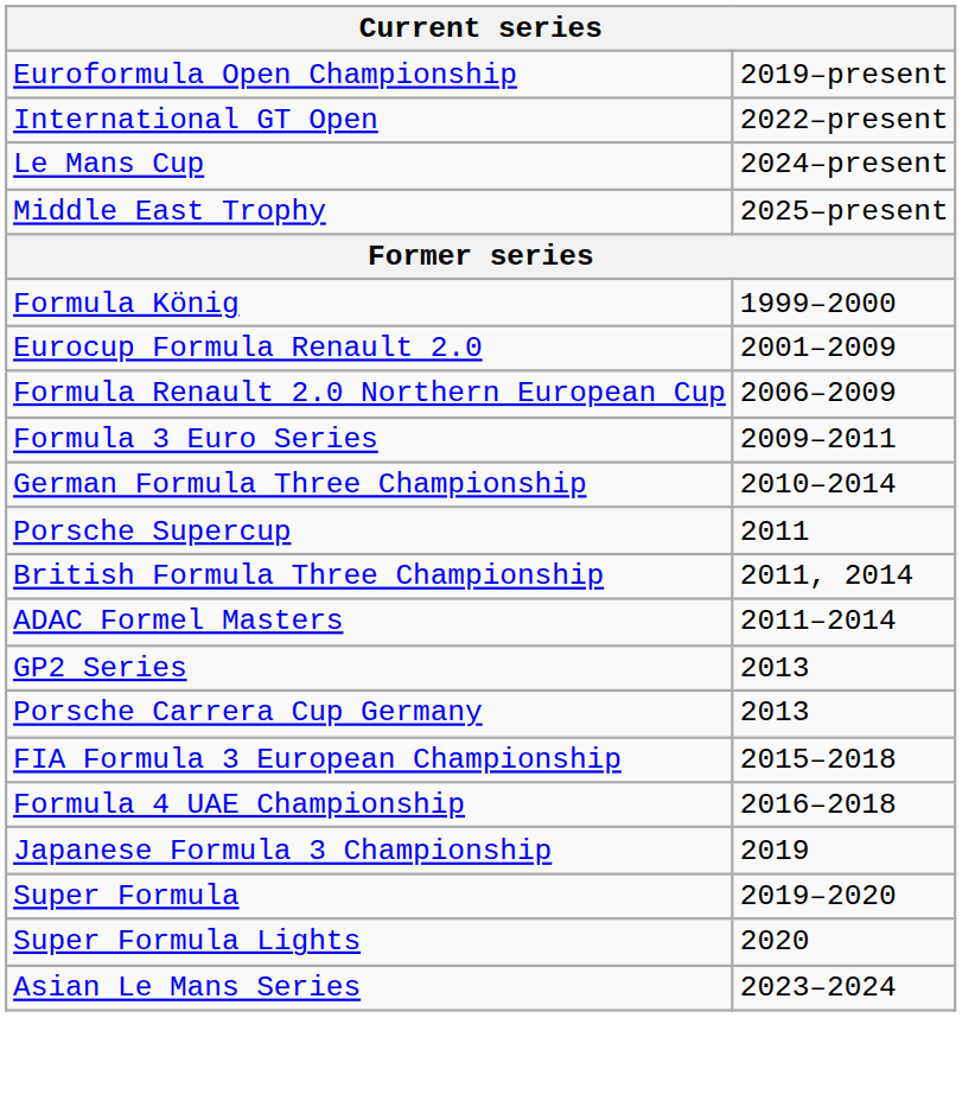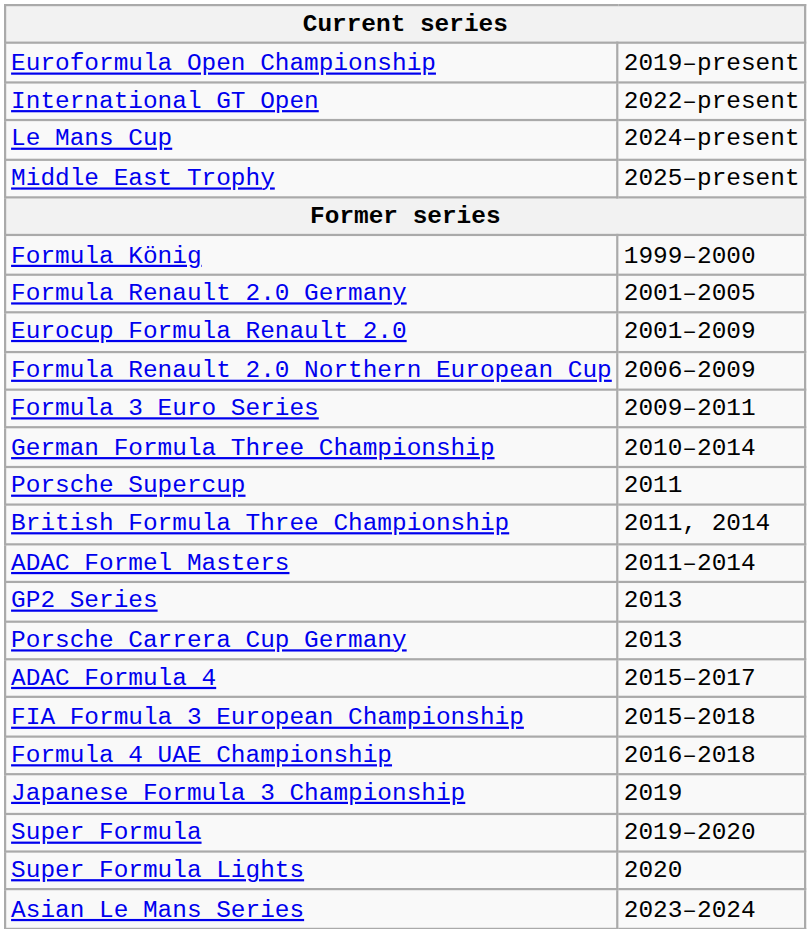 <table class="wikitable" border="1" style="font-size:85%;">
 <tr>
 <th colspan=2>Current series</th>
 </tr>
 <tr>
 <td><a href='#'>Euroformula Open Championship</a></td>
 <td>2019–present</td>
 </tr>
 <tr>
 <td><a href='#'>International GT Open</a></td>
 <td>2022–present</td>
 </tr>
 <tr>
 <td><a href='#'>Le Mans Cup</a></td>
 <td>2024–present</td>
 </tr>
 <tr>
 <td><a href='#'>Middle East Trophy</a></td>
 <td>2025–present</td>
 </tr>
 <tr>
 <th colspan=2>Former series</th>
 </tr>
 <tr>
 <td><a href='#'>Formula König</a></td>
 <td>1999–2000</td>
+</tr>
+<tr>
+<td><a href='#'>Formula Renault 2.0 Germany</a></td>
+<td>2001–2005</td>
 </tr>
 <tr>
 <td><a href='#'>Eurocup Formula Renault 2.0</a></td>
 <td>2001–2009</td>
 </tr>
 <tr>
 <td><a href='#'>Formula Renault 2.0 Northern European Cup</a></td>
 <td>2006–2009</td>
 </tr>
 <tr>
 <td><a href='#'>Formula 3 Euro Series</a></td>
 <td>2009–2011</td>
 </tr>
 <tr>
 <td><a href='#'>German Formula Three Championship</a></td>
 <td>2010–2014</td>
 </tr>
 <tr>
 <td><a href='#'>Porsche Supercup</a></td>
 <td>2011</td>
 </tr>
 <tr>
 <td><a href='#'>British Formula Three Championship</a></td>
 <td>2011, 2014</td>
 </tr>
 <tr>
 <td><a href='#'>ADAC Formel Masters</a></td>
 <td>2011–2014</td>
 </tr>
 <tr>
 <td><a href='#'>GP2 Series</a></td>
 <td>2013</td>
 </tr>
 <tr>
 <td><a href='#'>Porsche Carrera Cup Germany</a></td>
 <td>2013</td>
 </tr>
 <tr>
+<td><a href='#'>ADAC Formula 4</a></td>
+<td>2015–2017</td>
+</tr>
+<tr>
 <td><a href='#'>FIA Formula 3 European Championship</a></td>
 <td>2015–2018</td>
 </tr>
 <tr>
 <td><a href='#'>Formula 4 UAE Championship</a></td>
 <td>2016–2018</td>
 </tr>
 <tr>
 <td><a href='#'>Japanese Formula 3 Championship</a></td>
 <td>2019</td>
 </tr>
 <tr>
 <td><a href='#'>Super Formula</a></td>
 <td>2019–2020</td>
 </tr>
 <tr>
 <td><a href='#'>Super Formula Lights</a></td>
 <td>2020</td>
 </tr>
 <tr>
 <td><a href='#'>Asian Le Mans Series</a></td>
 <td>2023–2024</td>
 </tr>
 </table>
